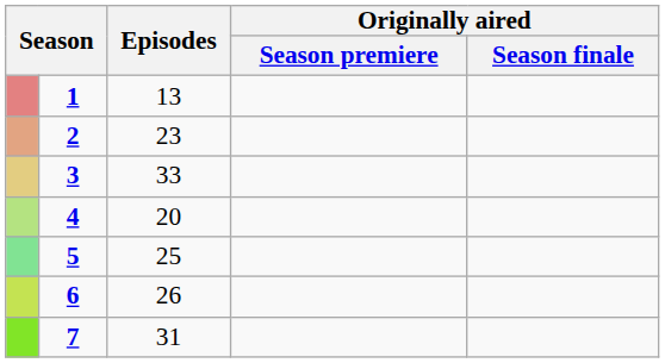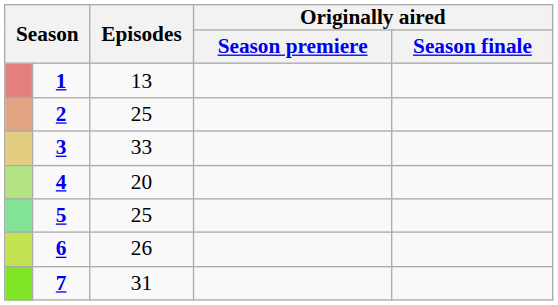 <table class="wikitable" style="text-align:center">
 <tr>
 <th style="padding: 0px 8px" colspan="2" rowspan="2">Season</th>
 <th style="padding: 0px 8px" rowspan="2">Episodes</th>
 <th style="padding: 0px 80px" colspan="2">Originally aired</th>
 </tr>
 <tr>
 <th><a href='#'>Season premiere</a></th>
 <th><a href='#'>Season finale</a></th>
 </tr>
 <tr>
 <td bgcolor="e38181" height="10px"></td>
 <td><strong><a href='#'>1</a></strong></td>
 <td>13</td>
 <td></td>
 <td></td>
 </tr>
 <tr>
 <td bgcolor="e2a482" height="10px"></td>
 <td><strong><a href='#'>2</a></strong></td>
-<td>23</td>
+<td>25</td>
 <td></td>
 <td></td>
 </tr>
 <tr>
 <td bgcolor="e3cd81" height="10px"></td>
 <td><strong><a href='#'>3</a></strong></td>
 <td>33</td>
 <td></td>
 <td></td>
 </tr>
 <tr>
 <td bgcolor="b4e381" height="10px"></td>
 <td><strong><a href='#'>4</a></strong></td>
 <td>20</td>
 <td></td>
 <td></td>
 </tr>
 <tr>
 <td bgcolor="81e393" height="10px"></td>
 <td><strong><a href='#'>5</a></strong></td>
 <td>25</td>
 <td></td>
 <td></td>
 </tr>
 <tr>
 <td bgcolor="c4e352" height="10px"></td>
 <td><strong><a href='#'>6</a></strong></td>
 <td>26</td>
 <td></td>
 <td></td>
 </tr>
 <tr>
 <td bgcolor="81e527" height="10px"></td>
 <td><strong><a href='#'>7</a></strong></td>
 <td>31</td>
 <td></td>
 <td></td>
 </tr>
 </table>
